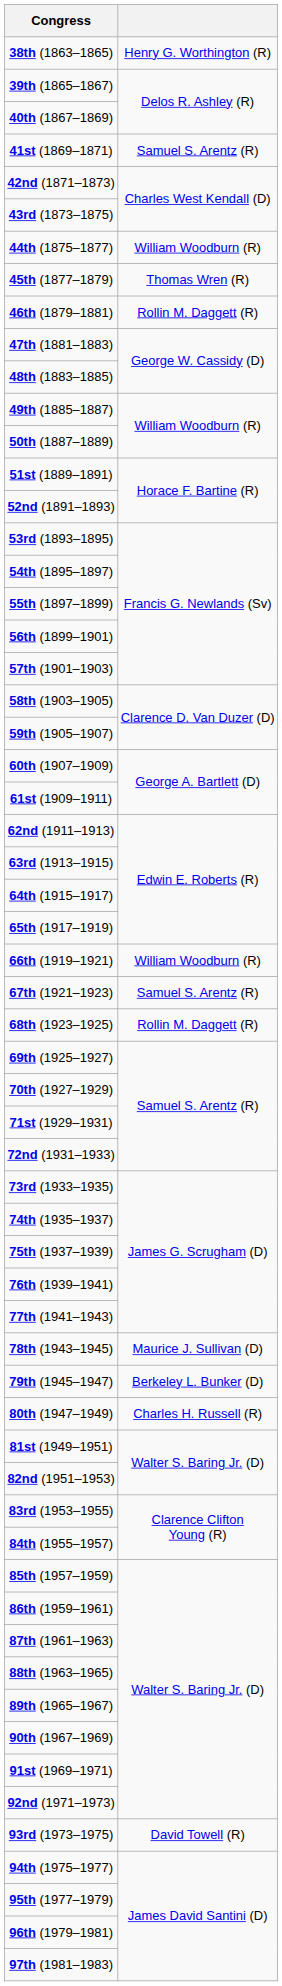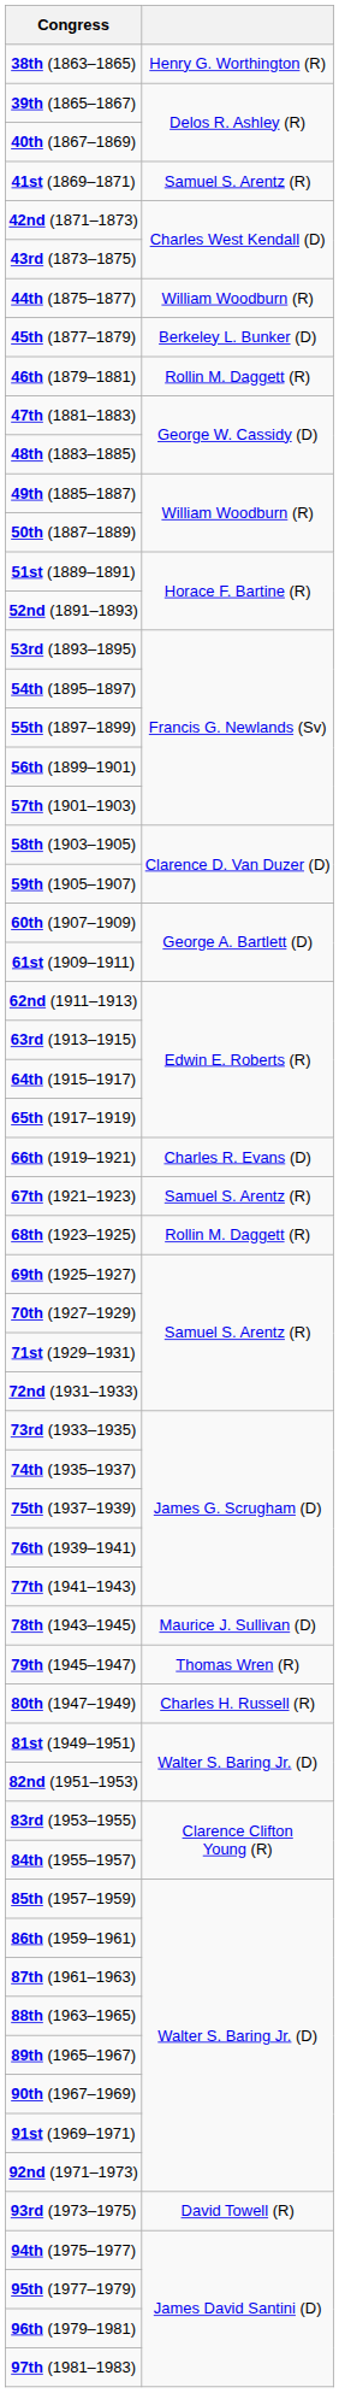 <table class="wikitable sticky-header" style="text-align:center">
 <tr style="height:2.5em">
 <th>Congress</th>
 <th></th>
 </tr>
 <tr style="height:2.5em" style="height:2.5em">
 <td><strong><a href='#'>38th</a></strong> (1863–1865)</td>
 <td><a href='#'>Henry G. Worthington</a> (R)</td>
 </tr>
 <tr style="height:2.5em">
 <td><strong><a href='#'>39th</a></strong> (1865–1867)</td>
 <td rowspan="2" ><a href='#'>Delos R. Ashley</a> (R)</td>
 </tr>
 <tr style="height:2.5em">
 <td><strong><a href='#'>40th</a></strong> (1867–1869)</td>
 </tr>
 <tr style="height:2.5em">
 <td><strong><a href='#'>41st</a></strong> (1869–1871)</td>
 <td><a href='#'>Samuel S. Arentz</a> (R)</td>
 </tr>
 <tr style="height:2.5em">
 <td><strong><a href='#'>42nd</a></strong> (1871–1873)</td>
 <td rowspan="2" ><a href='#'>Charles West Kendall</a> (D)</td>
 </tr>
 <tr style="height:2.5em">
 <td><strong><a href='#'>43rd</a></strong> (1873–1875)</td>
 </tr>
 <tr style="height:2.5em">
 <td><strong><a href='#'>44th</a></strong> (1875–1877)</td>
 <td><a href='#'>William Woodburn</a> (R)</td>
 </tr>
 <tr style="height:2.5em">
 <td><strong><a href='#'>45th</a></strong> (1877–1879)</td>
-<td><a href='#'>Thomas Wren</a> (R)</td>
+<td><a href='#'>Berkeley L. Bunker</a> (D)</td>
 </tr>
 <tr style="height:2.5em">
 <td><strong><a href='#'>46th</a></strong> (1879–1881)</td>
 <td><a href='#'>Rollin M. Daggett</a> (R)</td>
 </tr>
 <tr style="height:2.5em">
 <td><strong><a href='#'>47th</a></strong> (1881–1883)</td>
 <td rowspan="2" ><a href='#'>George W. Cassidy</a> (D)</td>
 </tr>
 <tr style="height:2.5em">
 <td><strong><a href='#'>48th</a></strong> (1883–1885)</td>
 </tr>
 <tr style="height:2.5em">
 <td><strong><a href='#'>49th</a></strong> (1885–1887)</td>
 <td rowspan="2" ><a href='#'>William Woodburn</a> (R)</td>
 </tr>
 <tr style="height:2.5em">
 <td><strong><a href='#'>50th</a></strong> (1887–1889)</td>
 </tr>
 <tr style="height:2.5em">
 <td><strong><a href='#'>51st</a></strong> (1889–1891)</td>
 <td rowspan="2" ><a href='#'>Horace F. Bartine</a> (R)</td>
 </tr>
 <tr style="height:2.5em">
 <td><strong><a href='#'>52nd</a></strong> (1891–1893)</td>
 </tr>
 <tr style="height:2.5em">
 <td><strong><a href='#'>53rd</a></strong> (1893–1895)</td>
 <td rowspan="5" ><a href='#'>Francis G. Newlands</a> (Sv)</td>
 </tr>
 <tr style="height:2.5em">
 <td><strong><a href='#'>54th</a></strong> (1895–1897)</td>
 </tr>
 <tr style="height:2.5em">
 <td><strong><a href='#'>55th</a></strong> (1897–1899)</td>
 </tr>
 <tr style="height:2.5em">
 <td><strong><a href='#'>56th</a></strong> (1899–1901)</td>
 </tr>
 <tr style="height:2.5em">
 <td><strong><a href='#'>57th</a></strong> (1901–1903)</td>
 </tr>
 <tr style="height:2.5em">
 <td><strong><a href='#'>58th</a></strong> (1903–1905)</td>
 <td rowspan="2" ><a href='#'>Clarence D. Van Duzer</a> (D)</td>
 </tr>
 <tr style="height:2.5em">
 <td><strong><a href='#'>59th</a></strong> (1905–1907)</td>
 </tr>
 <tr style="height:2.5em">
 <td><strong><a href='#'>60th</a></strong> (1907–1909)</td>
 <td rowspan="2" ><a href='#'>George A. Bartlett</a> (D)</td>
 </tr>
 <tr style="height:2.5em">
 <td><strong><a href='#'>61st</a></strong> (1909–1911)</td>
 </tr>
 <tr style="height:2.5em">
 <td><strong><a href='#'>62nd</a></strong> (1911–1913)</td>
 <td rowspan="4" ><a href='#'>Edwin E. Roberts</a> (R)</td>
 </tr>
 <tr style="height:2.5em">
 <td><strong><a href='#'>63rd</a></strong> (1913–1915)</td>
 </tr>
 <tr style="height:2.5em">
 <td><strong><a href='#'>64th</a></strong> (1915–1917)</td>
 </tr>
 <tr style="height:2.5em">
 <td><strong><a href='#'>65th</a></strong> (1917–1919)</td>
 </tr>
 <tr style="height:2.5em">
 <td><strong><a href='#'>66th</a></strong> (1919–1921)</td>
-<td><a href='#'>William Woodburn</a> (R)</td>
+<td><a href='#'>Charles R. Evans</a> (D)</td>
 </tr>
 <tr style="height:2.5em">
 <td><strong><a href='#'>67th</a></strong> (1921–1923)</td>
 <td><a href='#'>Samuel S. Arentz</a> (R)</td>
 </tr>
 <tr style="height:2.5em">
 <td><strong><a href='#'>68th</a></strong> (1923–1925)</td>
 <td><a href='#'>Rollin M. Daggett</a> (R)</td>
 </tr>
 <tr style="height:2.5em">
 <td><strong><a href='#'>69th</a></strong> (1925–1927)</td>
 <td rowspan="4" ><a href='#'>Samuel S. Arentz</a> (R)</td>
 </tr>
 <tr style="height:2.5em">
 <td><strong><a href='#'>70th</a></strong> (1927–1929)</td>
 </tr>
 <tr style="height:2.5em">
 <td><strong><a href='#'>71st</a></strong> (1929–1931)</td>
 </tr>
 <tr style="height:2.5em">
 <td><strong><a href='#'>72nd</a></strong> (1931–1933)</td>
 </tr>
 <tr style="height:2.5em">
 <td><strong><a href='#'>73rd</a></strong> (1933–1935)</td>
 <td rowspan="5" ><a href='#'>James G. Scrugham</a> (D)</td>
 </tr>
 <tr style="height:2.5em">
 <td><strong><a href='#'>74th</a></strong> (1935–1937)</td>
 </tr>
 <tr style="height:2.5em">
 <td><strong><a href='#'>75th</a></strong> (1937–1939)</td>
 </tr>
 <tr style="height:2.5em">
 <td><strong><a href='#'>76th</a></strong> (1939–1941)</td>
 </tr>
 <tr style="height:2.5em">
 <td><strong><a href='#'>77th</a></strong> (1941–1943)</td>
 </tr>
 <tr style="height:2.5em">
 <td><strong><a href='#'>78th</a></strong> (1943–1945)</td>
 <td><a href='#'>Maurice J. Sullivan</a> (D)</td>
 </tr>
 <tr style="height:2.5em">
 <td><strong><a href='#'>79th</a></strong> (1945–1947)</td>
-<td><a href='#'>Berkeley L. Bunker</a> (D)</td>
+<td><a href='#'>Thomas Wren</a> (R)</td>
 </tr>
 <tr style="height:2.5em">
 <td><strong><a href='#'>80th</a></strong> (1947–1949)</td>
 <td><a href='#'>Charles H. Russell</a> (R)</td>
 </tr>
 <tr style="height:2.5em">
 <td><strong><a href='#'>81st</a></strong> (1949–1951)</td>
 <td rowspan="2" ><a href='#'>Walter S. Baring Jr.</a> (D)</td>
 </tr>
 <tr style="height:2.5em">
 <td><strong><a href='#'>82nd</a></strong> (1951–1953)</td>
 </tr>
 <tr style="height:2.5em">
 <td><strong><a href='#'>83rd</a></strong> (1953–1955)</td>
 <td rowspan="2" ><a href='#'>Clarence Clifton<br>Young</a> (R)</td>
 </tr>
 <tr style="height:2.5em">
 <td><strong><a href='#'>84th</a></strong> (1955–1957)</td>
 </tr>
 <tr style="height:2.5em">
 <td><strong><a href='#'>85th</a></strong> (1957–1959)</td>
 <td rowspan="8" ><a href='#'>Walter S. Baring Jr.</a> (D)</td>
 </tr>
 <tr style="height:2.5em">
 <td><strong><a href='#'>86th</a></strong> (1959–1961)</td>
 </tr>
 <tr style="height:2.5em">
 <td><strong><a href='#'>87th</a></strong> (1961–1963)</td>
 </tr>
 <tr style="height:2.5em">
 <td><strong><a href='#'>88th</a></strong> (1963–1965)</td>
 </tr>
 <tr style="height:2.5em">
 <td><strong><a href='#'>89th</a></strong> (1965–1967)</td>
 </tr>
 <tr style="height:2.5em">
 <td><strong><a href='#'>90th</a></strong> (1967–1969)</td>
 </tr>
 <tr style="height:2.5em">
 <td><strong><a href='#'>91st</a></strong> (1969–1971)</td>
 </tr>
 <tr style="height:2.5em">
 <td><strong><a href='#'>92nd</a></strong> (1971–1973)</td>
 </tr>
 <tr style="height:2.5em">
 <td><strong><a href='#'>93rd</a></strong> (1973–1975)</td>
 <td><a href='#'>David Towell</a> (R)</td>
 </tr>
 <tr style="height:2.5em">
 <td><strong><a href='#'>94th</a></strong> (1975–1977)</td>
 <td rowspan="4" ><a href='#'>James David Santini</a> (D)</td>
 </tr>
 <tr style="height:2.5em">
 <td><strong><a href='#'>95th</a></strong> (1977–1979)</td>
 </tr>
 <tr style="height:2.5em">
 <td><strong><a href='#'>96th</a></strong> (1979–1981)</td>
 </tr>
 <tr style="height:2.5em">
 <td><strong><a href='#'>97th</a></strong> (1981–1983)</td>
 </tr>
 </table>
